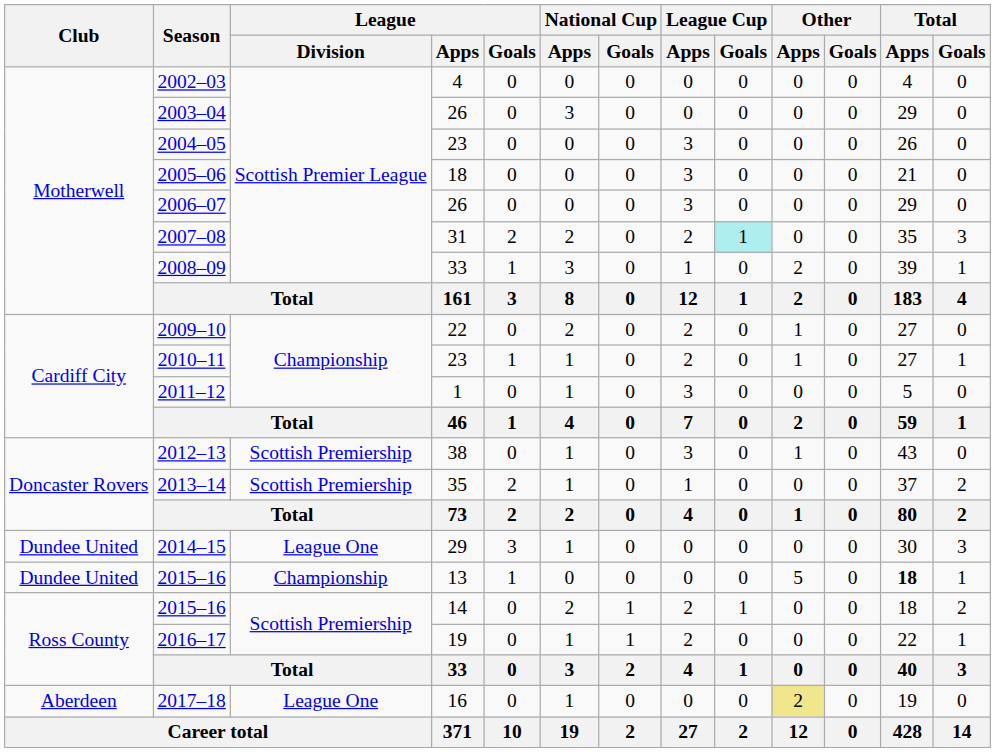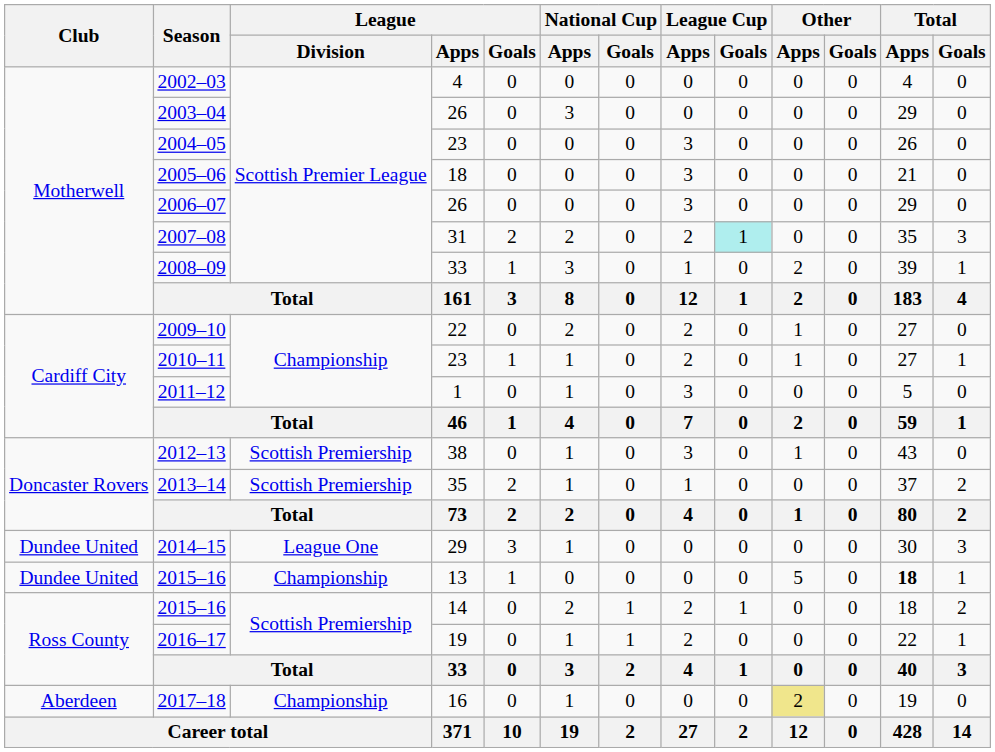 <table class="wikitable" style="text-align: center">
 <tr>
 <th rowspan=2>Club</th>
 <th rowspan=2>Season</th>
 <th colspan=3>League</th>
 <th colspan=2>National Cup</th>
 <th colspan=2>League Cup</th>
 <th colspan=2>Other</th>
 <th colspan=2>Total</th>
 </tr>
 <tr>
 <th>Division</th>
 <th>Apps</th>
 <th>Goals</th>
 <th>Apps</th>
 <th>Goals</th>
 <th>Apps</th>
 <th>Goals</th>
 <th>Apps</th>
 <th>Goals</th>
 <th>Apps</th>
 <th>Goals</th>
 </tr>
 <tr>
 <td rowspan="8"><a href='#'>Motherwell</a></td>
 <td><a href='#'>2002–03</a></td>
 <td rowspan="7"><a href='#'>Scottish Premier League</a></td>
 <td>4</td>
 <td>0</td>
 <td>0</td>
 <td>0</td>
 <td>0</td>
 <td>0</td>
 <td>0</td>
 <td>0</td>
 <td>4</td>
 <td>0</td>
 </tr>
 <tr>
 <td><a href='#'>2003–04</a></td>
 <td>26</td>
 <td>0</td>
 <td>3</td>
 <td>0</td>
 <td>0</td>
 <td>0</td>
 <td>0</td>
 <td>0</td>
 <td>29</td>
 <td>0</td>
 </tr>
 <tr>
 <td><a href='#'>2004–05</a></td>
 <td>23</td>
 <td>0</td>
 <td>0</td>
 <td>0</td>
 <td>3</td>
 <td>0</td>
 <td>0</td>
 <td>0</td>
 <td>26</td>
 <td>0</td>
 </tr>
 <tr>
 <td><a href='#'>2005–06</a></td>
 <td>18</td>
 <td>0</td>
 <td>0</td>
 <td>0</td>
 <td>3</td>
 <td>0</td>
 <td>0</td>
 <td>0</td>
 <td>21</td>
 <td>0</td>
 </tr>
 <tr>
 <td><a href='#'>2006–07</a></td>
 <td>26</td>
 <td>0</td>
 <td>0</td>
 <td>0</td>
 <td>3</td>
 <td>0</td>
 <td>0</td>
 <td>0</td>
 <td>29</td>
 <td>0</td>
 </tr>
 <tr>
 <td><a href='#'>2007–08</a></td>
 <td>31</td>
 <td>2</td>
 <td>2</td>
 <td>0</td>
 <td>2</td>
 <td style="background: paleturquoise;">1</td>
 <td>0</td>
 <td>0</td>
 <td>35</td>
 <td>3</td>
 </tr>
 <tr>
 <td><a href='#'>2008–09</a></td>
 <td>33</td>
 <td>1</td>
 <td>3</td>
 <td>0</td>
 <td>1</td>
 <td>0</td>
 <td>2</td>
 <td>0</td>
 <td>39</td>
 <td>1</td>
 </tr>
 <tr>
 <th colspan="2">Total</th>
 <th>161</th>
 <th>3</th>
 <th>8</th>
 <th>0</th>
 <th>12</th>
 <th>1</th>
 <th>2</th>
 <th>0</th>
 <th>183</th>
 <th>4</th>
 </tr>
 <tr>
 <td rowspan="4"><a href='#'>Cardiff City</a></td>
 <td><a href='#'>2009–10</a></td>
 <td rowspan="3"><a href='#'>Championship</a></td>
 <td>22</td>
 <td>0</td>
 <td>2</td>
 <td>0</td>
 <td>2</td>
 <td>0</td>
 <td>1</td>
 <td>0</td>
 <td>27</td>
 <td>0</td>
 </tr>
 <tr>
 <td><a href='#'>2010–11</a></td>
 <td>23</td>
 <td>1</td>
 <td>1</td>
 <td>0</td>
 <td>2</td>
 <td>0</td>
 <td>1</td>
 <td>0</td>
 <td>27</td>
 <td>1</td>
 </tr>
 <tr>
 <td><a href='#'>2011–12</a></td>
 <td>1</td>
 <td>0</td>
 <td>1</td>
 <td>0</td>
 <td>3</td>
 <td>0</td>
 <td>0</td>
 <td>0</td>
 <td>5</td>
 <td>0</td>
 </tr>
 <tr>
 <th colspan="2">Total</th>
 <th>46</th>
 <th>1</th>
 <th>4</th>
 <th>0</th>
 <th>7</th>
 <th>0</th>
 <th>2</th>
 <th>0</th>
 <th>59</th>
 <th>1</th>
 </tr>
 <tr>
 <td rowspan="3"><a href='#'>Doncaster Rovers</a></td>
 <td><a href='#'>2012–13</a></td>
 <td><a href='#'>Scottish Premiership</a></td>
 <td>38</td>
 <td>0</td>
 <td>1</td>
 <td>0</td>
 <td>3</td>
 <td>0</td>
 <td>1</td>
 <td>0</td>
 <td>43</td>
 <td>0</td>
 </tr>
 <tr>
 <td><a href='#'>2013–14</a></td>
 <td><a href='#'>Scottish Premiership</a></td>
 <td>35</td>
 <td>2</td>
 <td>1</td>
 <td>0</td>
 <td>1</td>
 <td>0</td>
 <td>0</td>
 <td>0</td>
 <td>37</td>
 <td>2</td>
 </tr>
 <tr>
 <th colspan="2">Total</th>
 <th>73</th>
 <th>2</th>
 <th>2</th>
 <th>0</th>
 <th>4</th>
 <th>0</th>
 <th>1</th>
 <th>0</th>
 <th>80</th>
 <th>2</th>
 </tr>
 <tr>
 <td><a href='#'>Dundee United</a></td>
 <td><a href='#'>2014–15</a></td>
 <td><a href='#'>League One</a></td>
 <td>29</td>
 <td>3</td>
 <td>1</td>
 <td>0</td>
 <td>0</td>
 <td>0</td>
 <td>0</td>
 <td>0</td>
 <td>30</td>
 <td>3</td>
 </tr>
 <tr>
 <td><a href='#'>Dundee United</a></td>
 <td><a href='#'>2015–16</a></td>
 <td><a href='#'>Championship</a></td>
 <td>13</td>
 <td>1</td>
 <td>0</td>
 <td>0</td>
 <td>0</td>
 <td>0</td>
 <td>5</td>
 <td>0</td>
 <td><strong>18</strong></td>
 <td>1</td>
 </tr>
 <tr>
 <td rowspan="3"><a href='#'>Ross County</a></td>
 <td><a href='#'>2015–16</a></td>
 <td rowspan="2"><a href='#'>Scottish Premiership</a></td>
 <td>14</td>
 <td>0</td>
 <td>2</td>
 <td>1</td>
 <td>2</td>
 <td>1</td>
 <td>0</td>
 <td>0</td>
 <td>18</td>
 <td>2</td>
 </tr>
 <tr>
 <td><a href='#'>2016–17</a></td>
 <td>19</td>
 <td>0</td>
 <td>1</td>
 <td>1</td>
 <td>2</td>
 <td>0</td>
 <td>0</td>
 <td>0</td>
 <td>22</td>
 <td>1</td>
 </tr>
 <tr>
 <th colspan="2">Total</th>
 <th>33</th>
 <th>0</th>
 <th>3</th>
 <th>2</th>
 <th>4</th>
 <th>1</th>
 <th>0</th>
 <th>0</th>
 <th>40</th>
 <th>3</th>
 </tr>
 <tr>
 <td><a href='#'>Aberdeen</a></td>
 <td><a href='#'>2017–18</a></td>
-<td><a href='#'>League One</a></td>
+<td><a href='#'>Championship</a></td>
 <td>16</td>
 <td>0</td>
 <td>1</td>
 <td>0</td>
 <td>0</td>
 <td>0</td>
 <td style="background: khaki;">2</td>
 <td>0</td>
 <td>19</td>
 <td>0</td>
 </tr>
 <tr>
 <th colspan="3">Career total</th>
 <th>371</th>
 <th>10</th>
 <th>19</th>
 <th>2</th>
 <th>27</th>
 <th>2</th>
 <th>12</th>
 <th>0</th>
 <th>428</th>
 <th>14</th>
 </tr>
 </table>
